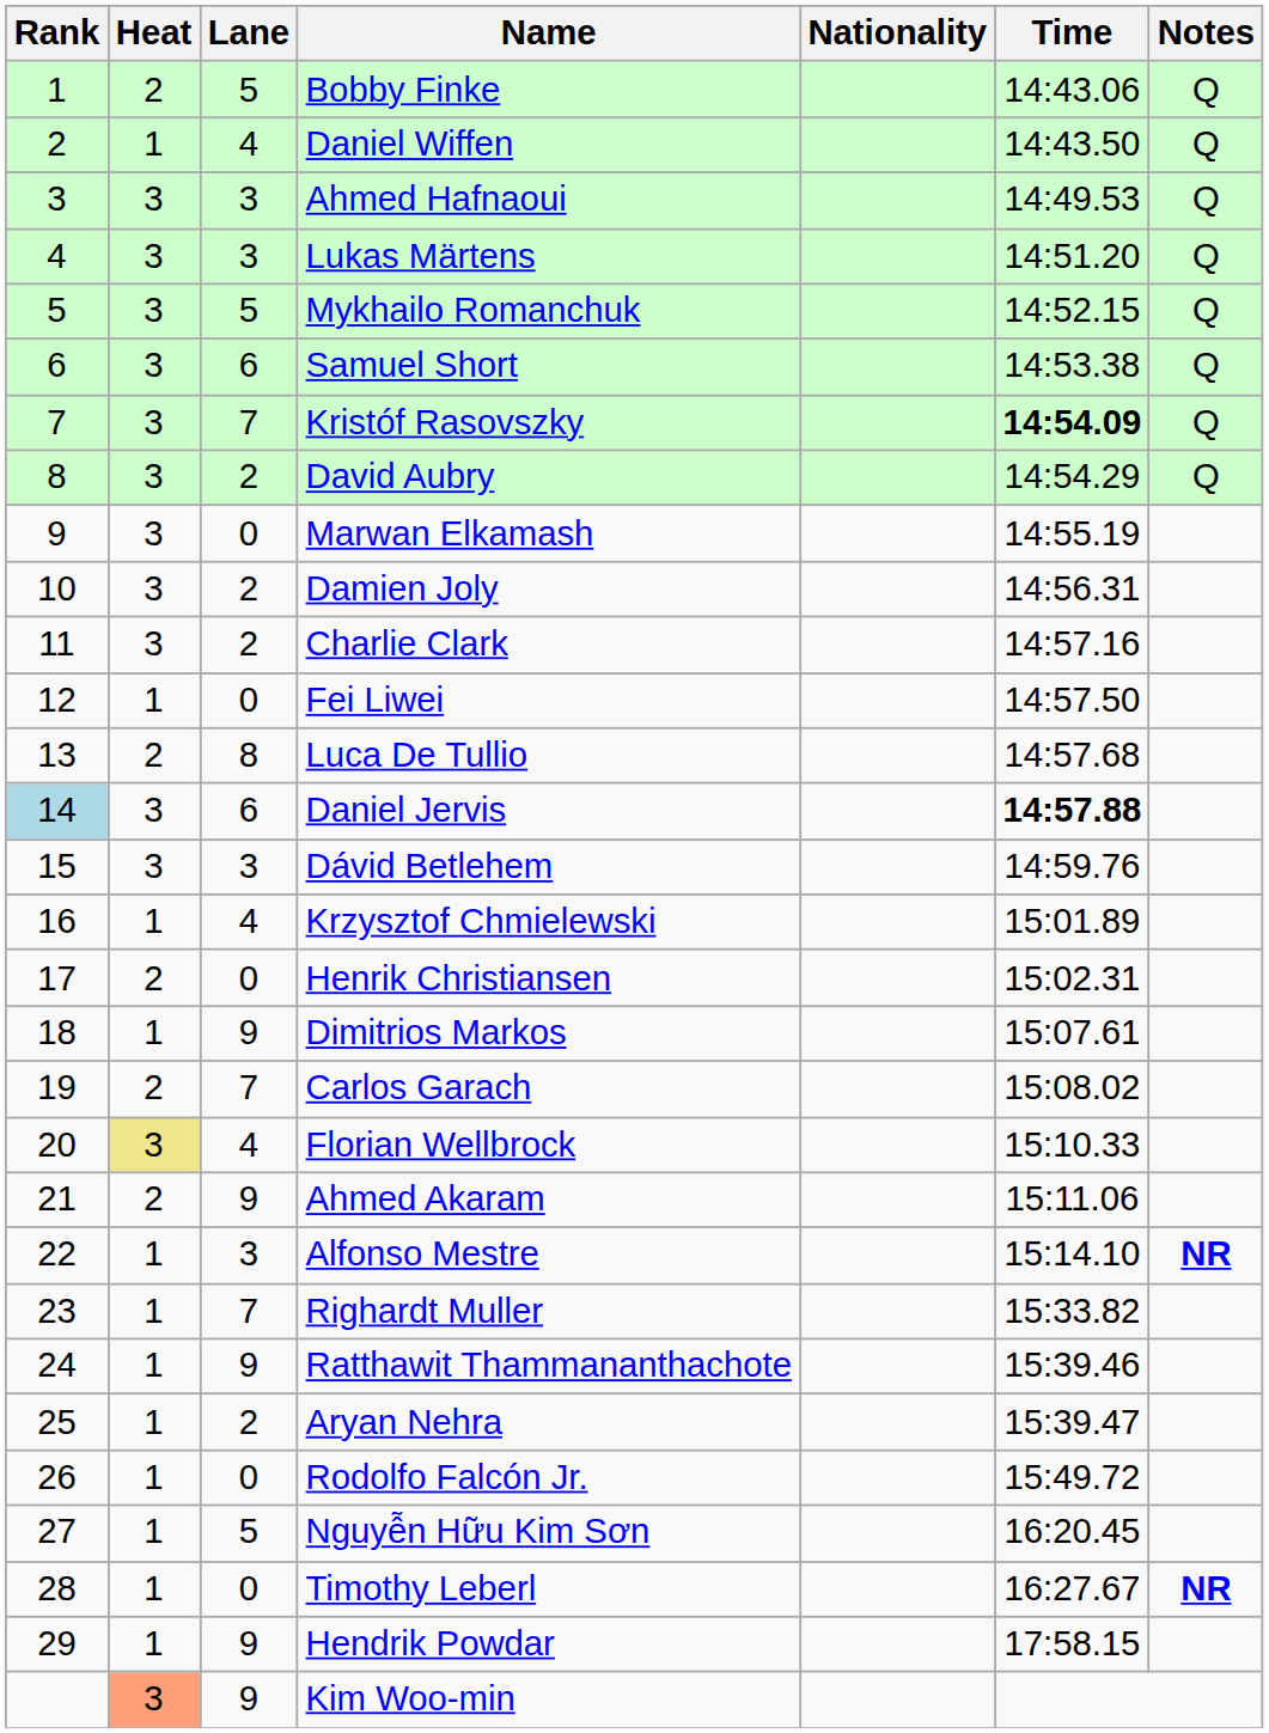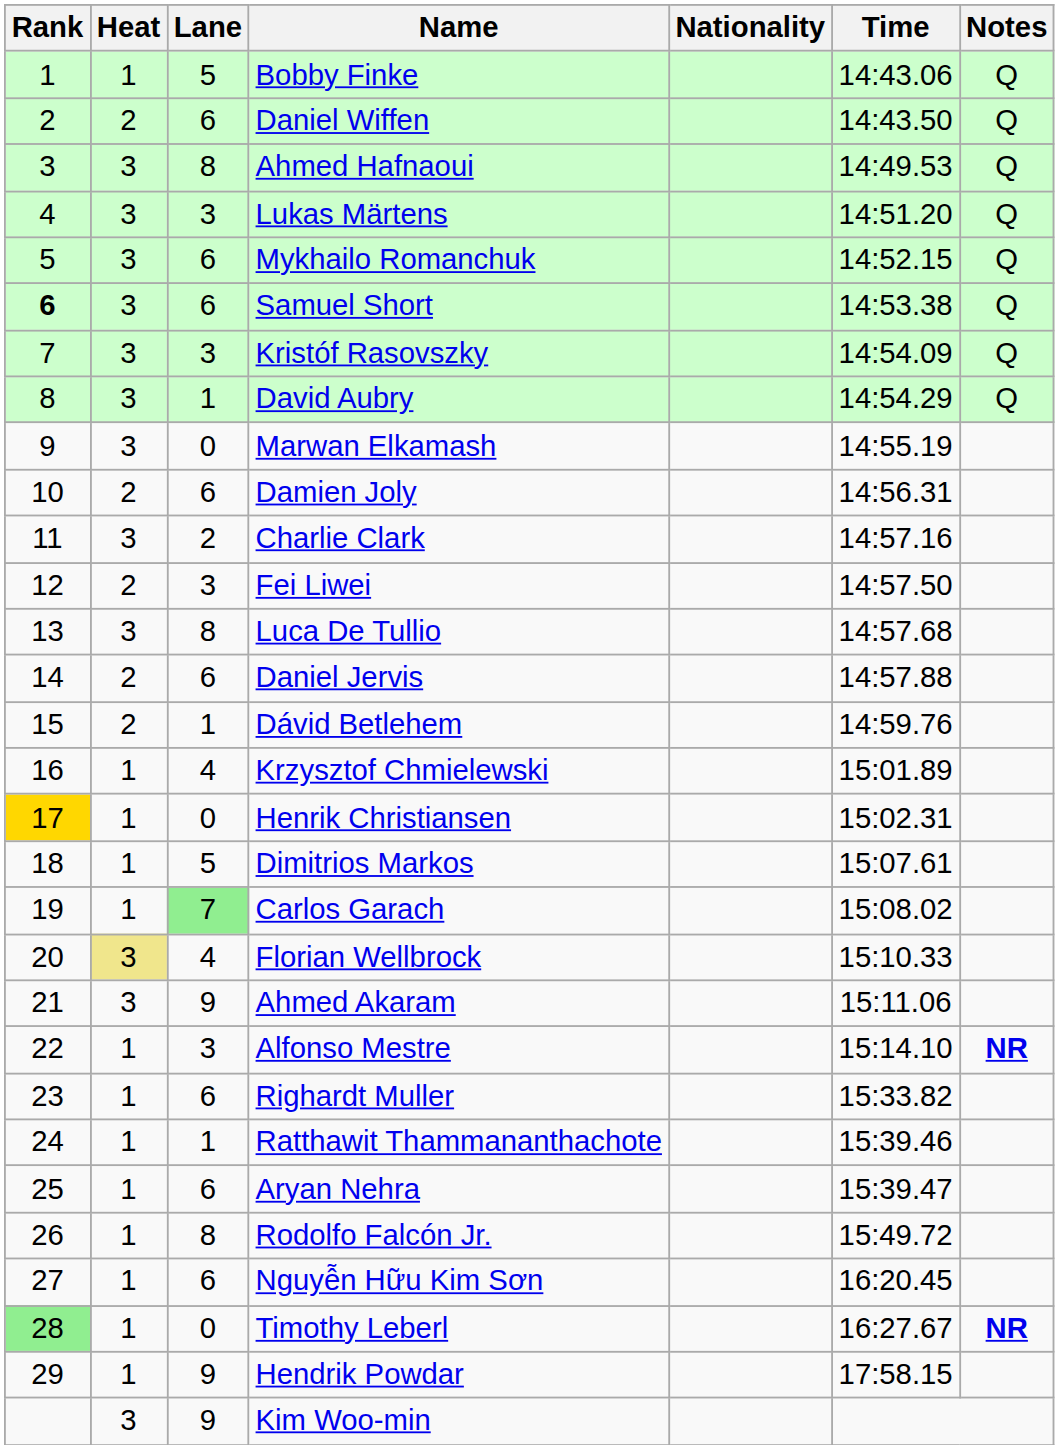 <table class="wikitable sortable" style="text-align:center">
 <tr>
 <th>Rank</th>
 <th>Heat</th>
 <th>Lane</th>
 <th>Name</th>
 <th>Nationality</th>
 <th>Time</th>
 <th>Notes</th>
 </tr>
 <tr bgcolor=ccffcc>
 <td>1</td>
-<td>2</td>
+<td>1</td>
 <td>5</td>
 <td align=left><a href='#'>Bobby Finke</a></td>
 <td align=left></td>
 <td>14:43.06</td>
 <td>Q</td>
 </tr>
 <tr bgcolor=ccffcc>
 <td>2</td>
-<td>1</td>
-<td>4</td>
+<td>2</td>
+<td>6</td>
 <td align=left><a href='#'>Daniel Wiffen</a></td>
 <td align=left></td>
 <td>14:43.50</td>
 <td>Q</td>
 </tr>
 <tr bgcolor=ccffcc>
 <td>3</td>
 <td>3</td>
-<td>3</td>
+<td>8</td>
 <td align=left><a href='#'>Ahmed Hafnaoui</a></td>
 <td align=left></td>
 <td>14:49.53</td>
 <td>Q</td>
 </tr>
 <tr bgcolor=ccffcc>
 <td>4</td>
 <td>3</td>
 <td>3</td>
 <td align=left><a href='#'>Lukas Märtens</a></td>
 <td align=left></td>
 <td>14:51.20</td>
 <td>Q</td>
 </tr>
 <tr bgcolor=ccffcc>
 <td>5</td>
 <td>3</td>
-<td>5</td>
+<td>6</td>
 <td align=left><a href='#'>Mykhailo Romanchuk</a></td>
 <td align=left></td>
 <td>14:52.15</td>
 <td>Q</td>
 </tr>
 <tr bgcolor=ccffcc>
-<td>6</td>
+<td><strong>6</strong></td>
 <td>3</td>
 <td>6</td>
 <td align=left><a href='#'>Samuel Short</a></td>
 <td align=left></td>
 <td>14:53.38</td>
 <td>Q</td>
 </tr>
 <tr bgcolor=ccffcc>
 <td>7</td>
 <td>3</td>
-<td>7</td>
+<td>3</td>
 <td align=left><a href='#'>Kristóf Rasovszky</a></td>
 <td align=left></td>
-<td><strong>14:54.09</strong></td>
+<td>14:54.09</td>
 <td>Q</td>
 </tr>
 <tr bgcolor=ccffcc>
 <td>8</td>
 <td>3</td>
-<td>2</td>
+<td>1</td>
 <td align=left><a href='#'>David Aubry</a></td>
 <td align=left></td>
 <td>14:54.29</td>
 <td>Q</td>
 </tr>
 <tr>
 <td>9</td>
 <td>3</td>
 <td>0</td>
 <td align=left><a href='#'>Marwan Elkamash</a></td>
 <td align=left></td>
 <td>14:55.19</td>
 <td></td>
 </tr>
 <tr>
 <td>10</td>
-<td>3</td>
 <td>2</td>
+<td>6</td>
 <td align=left><a href='#'>Damien Joly</a></td>
 <td align=left></td>
 <td>14:56.31</td>
 <td></td>
 </tr>
 <tr>
 <td>11</td>
 <td>3</td>
 <td>2</td>
 <td align=left><a href='#'>Charlie Clark</a></td>
 <td align=left></td>
 <td>14:57.16</td>
 <td></td>
 </tr>
 <tr>
 <td>12</td>
-<td>1</td>
-<td>0</td>
+<td>2</td>
+<td>3</td>
 <td align=left><a href='#'>Fei Liwei</a></td>
 <td align=left></td>
 <td>14:57.50</td>
 <td></td>
 </tr>
 <tr>
 <td>13</td>
-<td>2</td>
+<td>3</td>
 <td>8</td>
 <td align=left><a href='#'>Luca De Tullio</a></td>
 <td align=left></td>
 <td>14:57.68</td>
 <td></td>
 </tr>
 <tr>
-<td style="background: lightblue;">14</td>
-<td>3</td>
+<td>14</td>
+<td>2</td>
 <td>6</td>
 <td align=left><a href='#'>Daniel Jervis</a></td>
 <td align=left></td>
-<td><strong>14:57.88</strong></td>
+<td>14:57.88</td>
 <td></td>
 </tr>
 <tr>
 <td>15</td>
-<td>3</td>
-<td>3</td>
+<td>2</td>
+<td>1</td>
 <td align=left><a href='#'>Dávid Betlehem</a></td>
 <td align=left></td>
 <td>14:59.76</td>
 <td></td>
 </tr>
 <tr>
 <td>16</td>
 <td>1</td>
 <td>4</td>
 <td align=left><a href='#'>Krzysztof Chmielewski</a></td>
 <td align=left></td>
 <td>15:01.89</td>
 <td></td>
 </tr>
 <tr>
-<td>17</td>
-<td>2</td>
+<td style="background: gold;">17</td>
+<td>1</td>
 <td>0</td>
 <td align=left><a href='#'>Henrik Christiansen</a></td>
 <td align=left></td>
 <td>15:02.31</td>
 <td></td>
 </tr>
 <tr>
 <td>18</td>
 <td>1</td>
-<td>9</td>
+<td>5</td>
 <td align=left><a href='#'>Dimitrios Markos</a></td>
 <td align=left></td>
 <td>15:07.61</td>
 <td></td>
 </tr>
 <tr>
 <td>19</td>
-<td>2</td>
-<td>7</td>
+<td>1</td>
+<td style="background: lightgreen;">7</td>
 <td align=left><a href='#'>Carlos Garach</a></td>
 <td align=left></td>
 <td>15:08.02</td>
 <td></td>
 </tr>
 <tr>
 <td>20</td>
 <td style="background: khaki;">3</td>
 <td>4</td>
 <td align=left><a href='#'>Florian Wellbrock</a></td>
 <td align=left></td>
 <td>15:10.33</td>
 <td></td>
 </tr>
 <tr>
 <td>21</td>
-<td>2</td>
+<td>3</td>
 <td>9</td>
 <td align=left><a href='#'>Ahmed Akaram</a></td>
 <td align=left></td>
 <td>15:11.06</td>
 <td></td>
 </tr>
 <tr>
 <td>22</td>
 <td>1</td>
 <td>3</td>
 <td align=left><a href='#'>Alfonso Mestre</a></td>
 <td align=left></td>
 <td>15:14.10</td>
 <td><strong><a href='#'>NR</a></strong></td>
 </tr>
 <tr>
 <td>23</td>
 <td>1</td>
-<td>7</td>
+<td>6</td>
 <td align=left><a href='#'>Righardt Muller</a></td>
 <td align=left></td>
 <td>15:33.82</td>
 <td></td>
 </tr>
 <tr>
 <td>24</td>
 <td>1</td>
-<td>9</td>
+<td>1</td>
 <td align=left><a href='#'>Ratthawit Thammananthachote</a></td>
 <td align=left></td>
 <td>15:39.46</td>
 <td></td>
 </tr>
 <tr>
 <td>25</td>
 <td>1</td>
-<td>2</td>
+<td>6</td>
 <td align=left><a href='#'>Aryan Nehra</a></td>
 <td align=left></td>
 <td>15:39.47</td>
 <td></td>
 </tr>
 <tr>
 <td>26</td>
 <td>1</td>
-<td>0</td>
+<td>8</td>
 <td align=left><a href='#'>Rodolfo Falcón Jr.</a></td>
 <td align=left></td>
 <td>15:49.72</td>
 <td></td>
 </tr>
 <tr>
 <td>27</td>
 <td>1</td>
-<td>5</td>
+<td>6</td>
 <td align=left><a href='#'>Nguyễn Hữu Kim Sơn</a></td>
 <td align=left></td>
 <td>16:20.45</td>
 <td></td>
 </tr>
 <tr>
-<td>28</td>
+<td style="background: lightgreen;">28</td>
 <td>1</td>
 <td>0</td>
 <td align=left><a href='#'>Timothy Leberl</a></td>
 <td align=left></td>
 <td>16:27.67</td>
 <td><strong><a href='#'>NR</a></strong></td>
 </tr>
 <tr>
 <td>29</td>
 <td>1</td>
 <td>9</td>
 <td align=left><a href='#'>Hendrik Powdar</a></td>
 <td align=left></td>
 <td>17:58.15</td>
 <td></td>
 </tr>
 <tr>
 <td></td>
-<td style="background: lightsalmon;">3</td>
+<td>3</td>
 <td>9</td>
 <td align=left><a href='#'>Kim Woo-min</a></td>
 <td align=left></td>
 <td colspan=2></td>
 </tr>
 </table>
